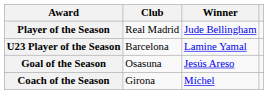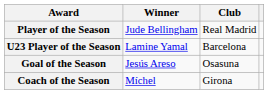 <table class="wikitable">
 <tr>
 <th>Award</th>
+<th>Winner</th>
 <th>Club</th>
-<th>Winner</th>
 <th></th>
 </tr>
 <tr>
 <th>Player of the Season</th>
+<td> <a href='#'>Jude Bellingham</a></td>
 <td>Real Madrid</td>
-<td> <a href='#'>Jude Bellingham</a></td>
 <td></td>
 </tr>
 <tr>
 <th>U23 Player of the Season</th>
+<td> <a href='#'>Lamine Yamal</a></td>
 <td>Barcelona</td>
-<td> <a href='#'>Lamine Yamal</a></td>
 <td></td>
 </tr>
 <tr>
 <th>Goal of the Season</th>
+<td> <a href='#'>Jesús Areso</a></td>
 <td>Osasuna</td>
-<td> <a href='#'>Jesús Areso</a></td>
 <td></td>
 </tr>
 <tr>
 <th>Coach of the Season</th>
+<td> <a href='#'>Míchel</a></td>
 <td>Girona</td>
-<td> <a href='#'>Míchel</a></td>
 <td></td>
 </tr>
 </table>
